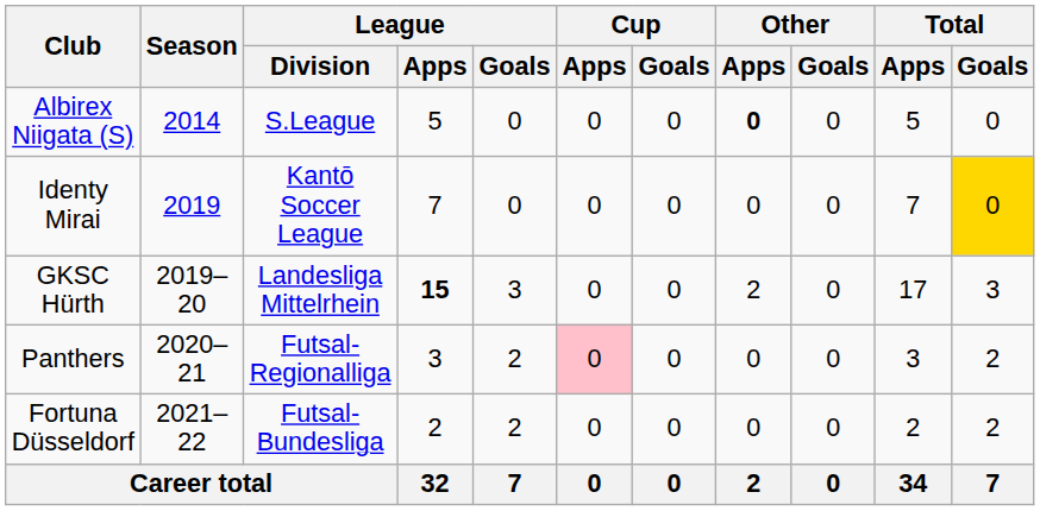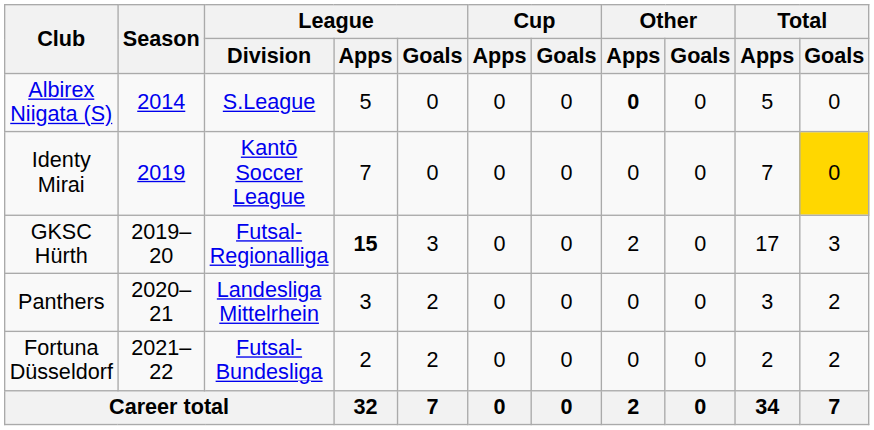 <table class="wikitable" style="text-align: center">
 <tr>
 <th rowspan="2">Club</th>
 <th rowspan="2">Season</th>
 <th colspan="3">League</th>
 <th colspan="2">Cup</th>
 <th colspan="2">Other</th>
 <th colspan="2">Total</th>
 </tr>
 <tr>
 <th>Division</th>
 <th>Apps</th>
 <th>Goals</th>
 <th>Apps</th>
 <th>Goals</th>
 <th>Apps</th>
 <th>Goals</th>
 <th>Apps</th>
 <th>Goals</th>
 </tr>
 <tr>
 <td><a href='#'>Albirex Niigata (S)</a></td>
 <td><a href='#'>2014</a></td>
 <td><a href='#'>S.League</a></td>
 <td>5</td>
 <td>0</td>
 <td>0</td>
 <td>0</td>
 <td><strong>0</strong></td>
 <td>0</td>
 <td>5</td>
 <td>0</td>
 </tr>
 <tr>
 <td>Identy Mirai</td>
 <td><a href='#'>2019</a></td>
 <td><a href='#'>Kantō Soccer League</a></td>
 <td>7</td>
 <td>0</td>
 <td>0</td>
 <td>0</td>
 <td>0</td>
 <td>0</td>
 <td>7</td>
 <td style="background: gold;">0</td>
 </tr>
 <tr>
 <td>GKSC Hürth</td>
 <td>2019–20</td>
-<td><a href='#'>Landesliga Mittelrhein</a></td>
+<td><a href='#'>Futsal-Regionalliga</a></td>
 <td><strong>15</strong></td>
 <td>3</td>
 <td>0</td>
 <td>0</td>
 <td>2</td>
 <td>0</td>
 <td>17</td>
 <td>3</td>
 </tr>
 <tr>
 <td>Panthers</td>
 <td>2020–21</td>
-<td><a href='#'>Futsal-Regionalliga</a></td>
+<td><a href='#'>Landesliga Mittelrhein</a></td>
 <td>3</td>
 <td>2</td>
-<td style="background: pink;">0</td>
+<td>0</td>
 <td>0</td>
 <td>0</td>
 <td>0</td>
 <td>3</td>
 <td>2</td>
 </tr>
 <tr>
 <td>Fortuna Düsseldorf</td>
 <td>2021–22</td>
 <td><a href='#'>Futsal-Bundesliga</a></td>
 <td>2</td>
 <td>2</td>
 <td>0</td>
 <td>0</td>
 <td>0</td>
 <td>0</td>
 <td>2</td>
 <td>2</td>
 </tr>
 <tr>
 <th colspan=3>Career total</th>
 <th>32</th>
 <th>7</th>
 <th>0</th>
 <th>0</th>
 <th>2</th>
 <th>0</th>
 <th>34</th>
 <th>7</th>
 </tr>
 </table>
